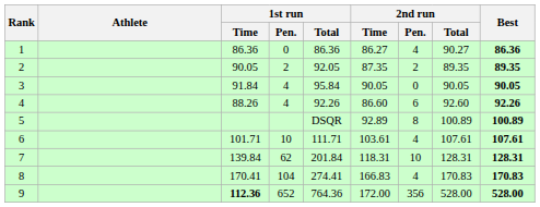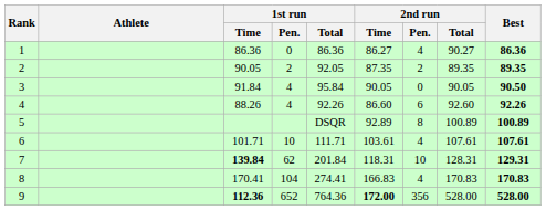 <table class=wikitable style="text-align:center">
 <tr>
 <th rowspan=2 width=40>Rank</th>
 <th rowspan=2 width=250>Athlete</th>
 <th colspan=3>1st run</th>
 <th colspan=3>2nd run</th>
 <th rowspan=2 width=70>Best</th>
 </tr>
 <tr>
 <th width=60>Time</th>
 <th width=40>Pen.</th>
 <th width=60>Total</th>
 <th width=60>Time</th>
 <th width=40>Pen.</th>
 <th width=60>Total</th>
 </tr>
 <tr bgcolor="ccffcc">
 <td>1</td>
 <td align=left></td>
 <td>86.36</td>
 <td>0</td>
 <td>86.36</td>
 <td>86.27</td>
 <td>4</td>
 <td>90.27</td>
 <td><strong>86.36</strong></td>
 </tr>
 <tr bgcolor="ccffcc">
 <td>2</td>
 <td align=left></td>
 <td>90.05</td>
 <td>2</td>
 <td>92.05</td>
 <td>87.35</td>
 <td>2</td>
 <td>89.35</td>
 <td><strong>89.35</strong></td>
 </tr>
 <tr bgcolor="ccffcc">
 <td>3</td>
 <td align=left></td>
 <td>91.84</td>
 <td>4</td>
 <td>95.84</td>
 <td>90.05</td>
 <td>0</td>
 <td>90.05</td>
-<td><strong>90.05</strong></td>
+<td><strong>90.50</strong></td>
 </tr>
 <tr bgcolor="ccffcc">
 <td>4</td>
 <td align=left></td>
 <td>88.26</td>
 <td>4</td>
 <td>92.26</td>
 <td>86.60</td>
 <td>6</td>
 <td>92.60</td>
 <td><strong>92.26</strong></td>
 </tr>
 <tr bgcolor="ccffcc">
 <td>5</td>
 <td align=left></td>
 <td></td>
 <td></td>
 <td>DSQR</td>
 <td>92.89</td>
 <td>8</td>
 <td>100.89</td>
 <td><strong>100.89</strong></td>
 </tr>
 <tr bgcolor="ccffcc">
 <td>6</td>
 <td align=left></td>
 <td>101.71</td>
 <td>10</td>
 <td>111.71</td>
 <td>103.61</td>
 <td>4</td>
 <td>107.61</td>
 <td><strong>107.61</strong></td>
 </tr>
 <tr bgcolor="ccffcc">
 <td>7</td>
 <td align=left></td>
-<td>139.84</td>
+<td><strong>139.84</strong></td>
 <td>62</td>
 <td>201.84</td>
 <td>118.31</td>
 <td>10</td>
 <td>128.31</td>
-<td><strong>128.31</strong></td>
+<td><strong>129.31</strong></td>
 </tr>
 <tr bgcolor="ccffcc">
 <td>8</td>
 <td align=left></td>
 <td>170.41</td>
 <td>104</td>
 <td>274.41</td>
 <td>166.83</td>
 <td>4</td>
 <td>170.83</td>
 <td><strong>170.83</strong></td>
 </tr>
 <tr bgcolor="ccffcc">
 <td>9</td>
 <td align=left></td>
 <td><strong>112.36</strong></td>
 <td>652</td>
 <td>764.36</td>
-<td>172.00</td>
+<td><strong>172.00</strong></td>
 <td>356</td>
 <td>528.00</td>
 <td><strong>528.00</strong></td>
 </tr>
 </table>
